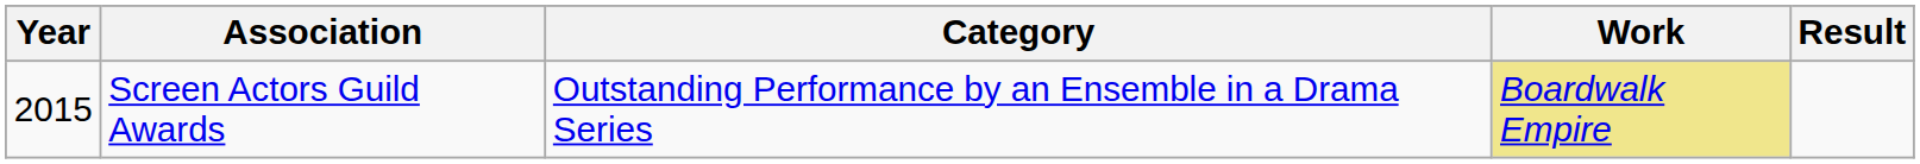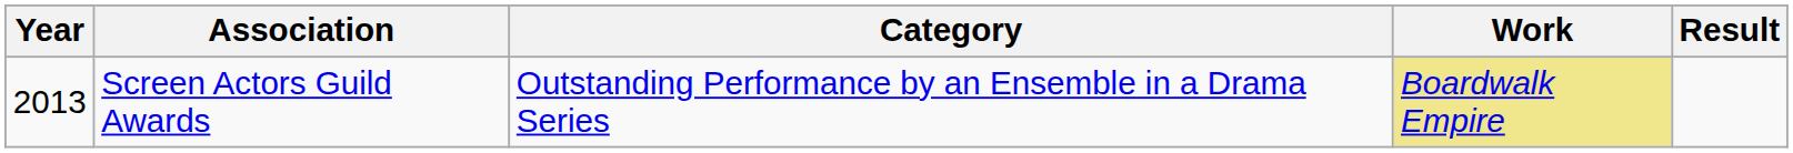 <table class="wikitable">
 <tr>
 <th>Year</th>
 <th>Association</th>
 <th>Category</th>
 <th>Work</th>
 <th>Result</th>
 </tr>
 <tr>
-<td>2015</td>
+<td>2013</td>
 <td><a href='#'>Screen Actors Guild Awards</a></td>
 <td><a href='#'>Outstanding Performance by an Ensemble in a Drama Series</a></td>
 <td style="background: khaki;"><em><a href='#'>Boardwalk Empire</a></em></td>
 <td></td>
 </tr>
 </table>
